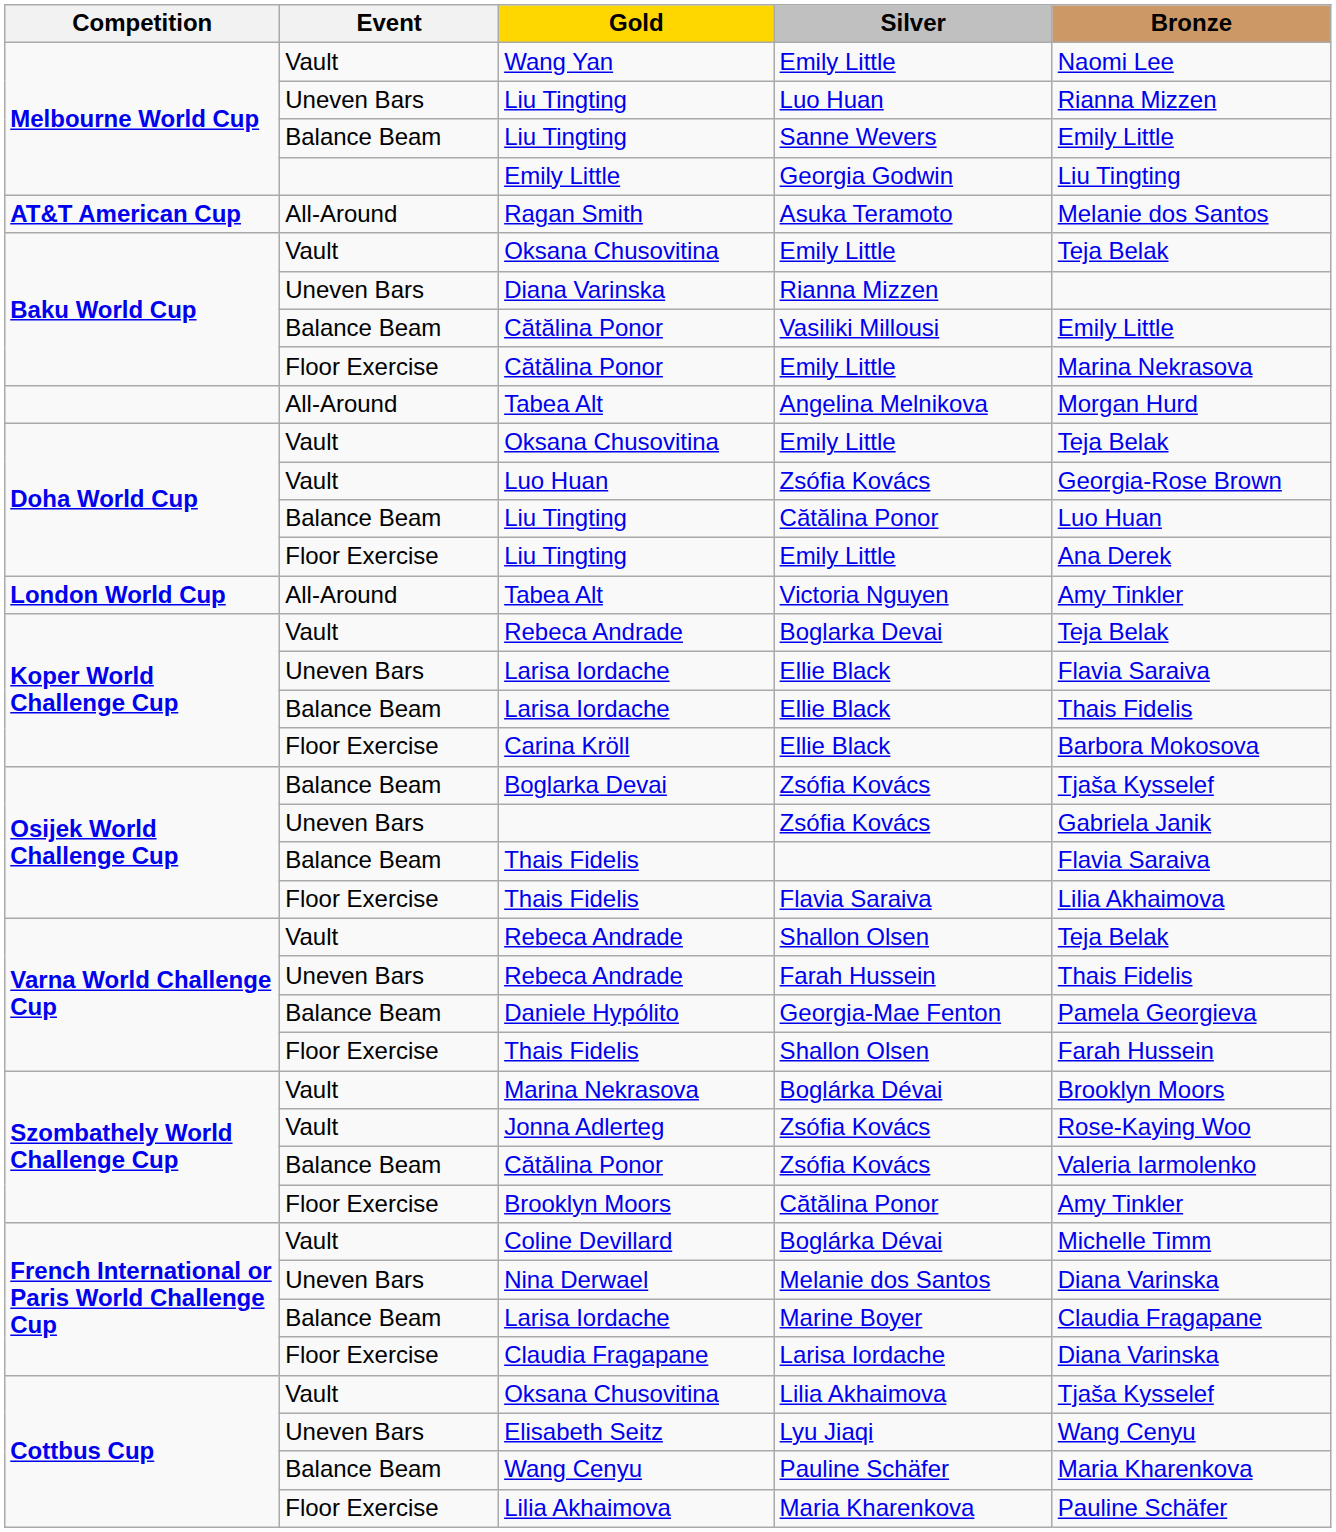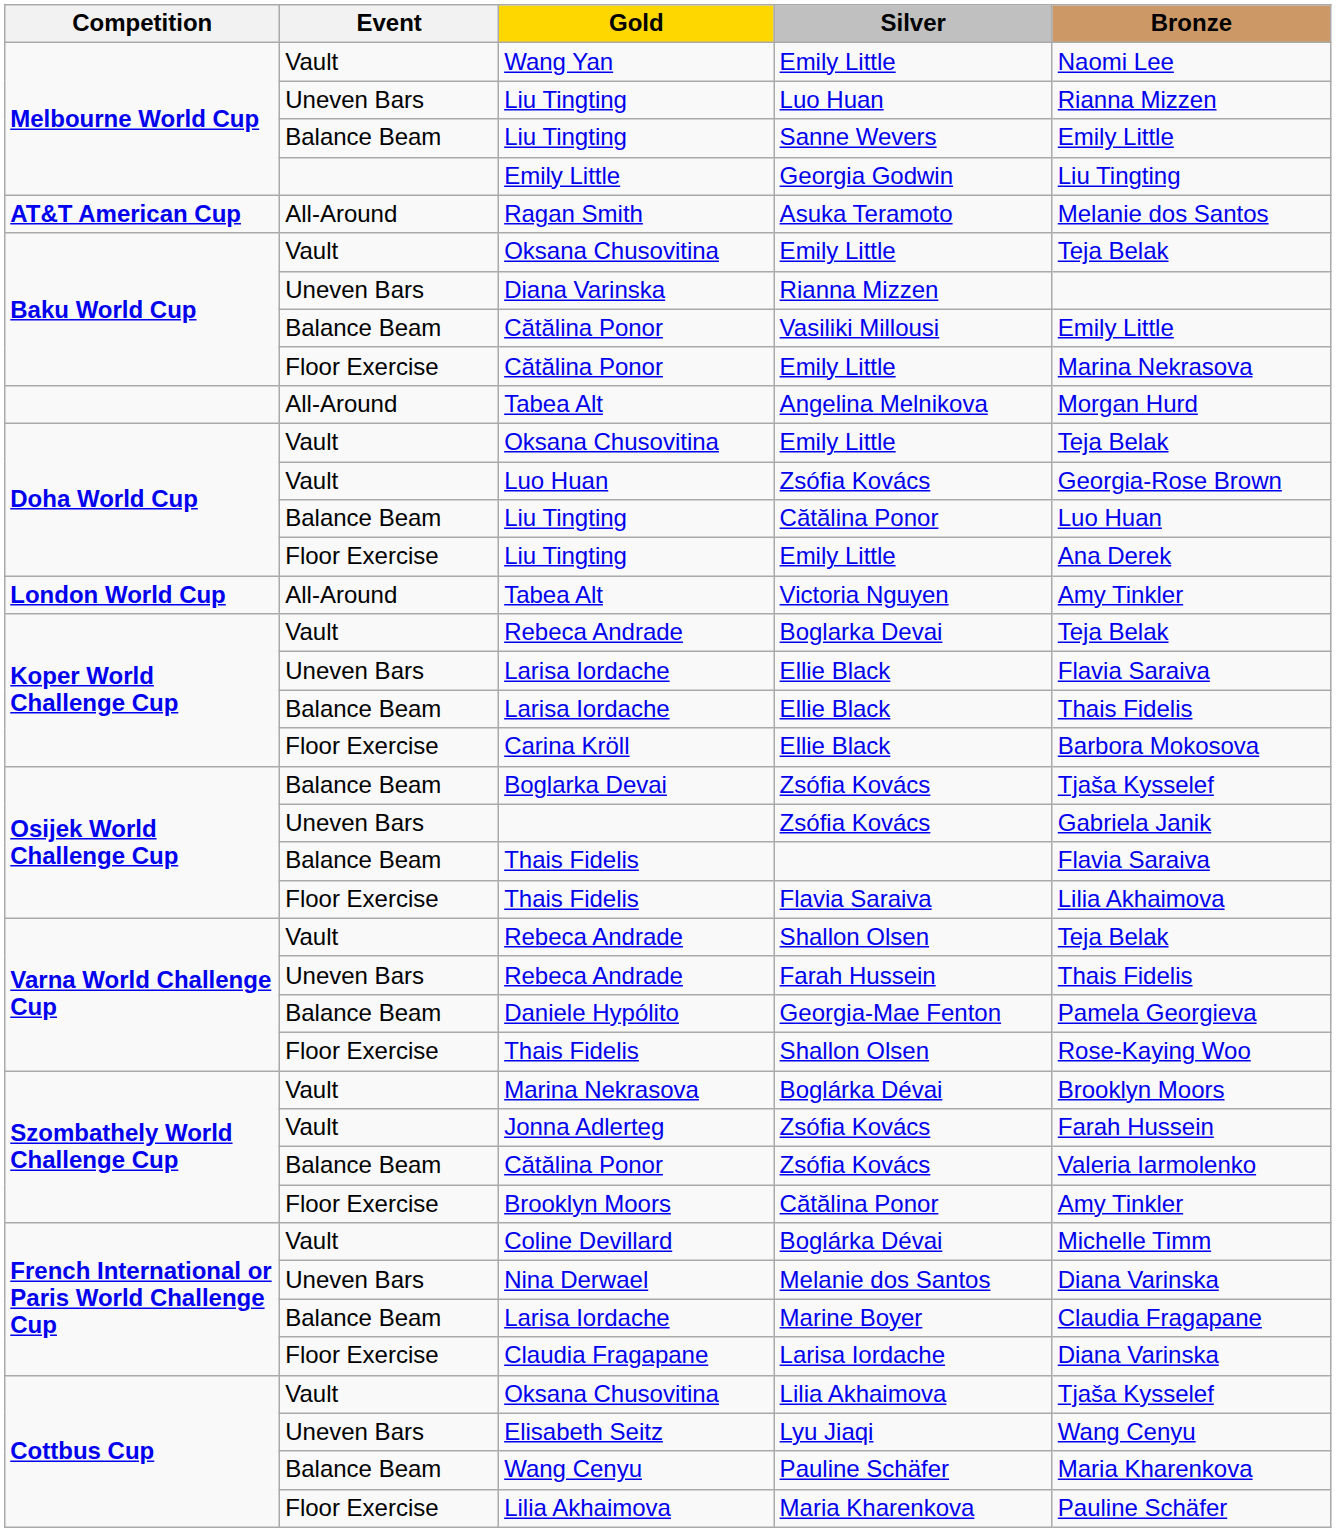 <table class="wikitable" style="width:70%;">
 <tr>
 <th style="text-align:center; width:5%;">Competition</th>
 <th style="text-align:center; width:5%;">Event</th>
 <td style="text-align:center; width:6%; background:gold;"><strong>Gold</strong></td>
 <td style="text-align:center; width:6%; background:silver;"><strong>Silver</strong></td>
 <td style="text-align:center; width:6%; background:#c96;"><strong>Bronze</strong></td>
 </tr>
 <tr>
 <td rowspan="4"><a href='#'><strong>Melbourne World Cup</strong></a></td>
 <td>Vault</td>
 <td> <a href='#'>Wang Yan</a></td>
 <td> <a href='#'>Emily Little</a></td>
 <td> <a href='#'>Naomi Lee</a></td>
 </tr>
 <tr>
 <td>Uneven Bars</td>
 <td> <a href='#'>Liu Tingting</a></td>
 <td> <a href='#'>Luo Huan</a></td>
 <td> <a href='#'>Rianna Mizzen</a></td>
 </tr>
 <tr>
 <td>Balance Beam</td>
 <td> <a href='#'>Liu Tingting</a></td>
 <td> <a href='#'>Sanne Wevers</a></td>
 <td> <a href='#'>Emily Little</a></td>
 </tr>
 <tr>
 <td></td>
 <td> <a href='#'>Emily Little</a></td>
 <td> <a href='#'>Georgia Godwin</a></td>
 <td> <a href='#'>Liu Tingting</a></td>
 </tr>
 <tr>
 <td><a href='#'><strong>AT&T American Cup</strong></a></td>
 <td>All-Around</td>
 <td> <a href='#'>Ragan Smith</a></td>
 <td> <a href='#'>Asuka Teramoto</a></td>
 <td> <a href='#'>Melanie dos Santos</a></td>
 </tr>
 <tr>
 <td rowspan="4"><a href='#'><strong>Baku World Cup</strong></a></td>
 <td>Vault</td>
 <td> <a href='#'>Oksana Chusovitina</a></td>
 <td> <a href='#'>Emily Little</a></td>
 <td> <a href='#'>Teja Belak</a></td>
 </tr>
 <tr>
 <td>Uneven Bars</td>
 <td> <a href='#'>Diana Varinska</a></td>
 <td> <a href='#'>Rianna Mizzen</a></td>
 <td></td>
 </tr>
 <tr>
 <td>Balance Beam</td>
 <td> <a href='#'>Cătălina Ponor</a></td>
 <td> <a href='#'>Vasiliki Millousi</a></td>
 <td> <a href='#'>Emily Little</a></td>
 </tr>
 <tr>
 <td>Floor Exercise</td>
 <td> <a href='#'>Cătălina Ponor</a></td>
 <td> <a href='#'>Emily Little</a></td>
 <td> <a href='#'>Marina Nekrasova</a></td>
 </tr>
 <tr>
 <td></td>
 <td>All-Around</td>
 <td> <a href='#'>Tabea Alt</a></td>
 <td> <a href='#'>Angelina Melnikova</a></td>
 <td> <a href='#'>Morgan Hurd</a></td>
 </tr>
 <tr>
 <td rowspan="4"><a href='#'><strong>Doha World Cup</strong></a></td>
 <td>Vault</td>
 <td> <a href='#'>Oksana Chusovitina</a></td>
 <td> <a href='#'>Emily Little</a></td>
 <td> <a href='#'>Teja Belak</a></td>
 </tr>
 <tr>
 <td>Vault</td>
 <td> <a href='#'>Luo Huan</a></td>
 <td> <a href='#'>Zsófia Kovács</a></td>
 <td> <a href='#'>Georgia-Rose Brown</a></td>
 </tr>
 <tr>
 <td>Balance Beam</td>
 <td> <a href='#'>Liu Tingting</a></td>
 <td> <a href='#'>Cătălina Ponor</a></td>
 <td> <a href='#'>Luo Huan</a></td>
 </tr>
 <tr>
 <td>Floor Exercise</td>
 <td> <a href='#'>Liu Tingting</a></td>
 <td> <a href='#'>Emily Little</a></td>
 <td> <a href='#'>Ana Derek</a></td>
 </tr>
 <tr>
 <td><a href='#'><strong>London World Cup</strong></a></td>
 <td>All-Around</td>
 <td> <a href='#'>Tabea Alt</a></td>
 <td> <a href='#'>Victoria Nguyen</a></td>
 <td> <a href='#'>Amy Tinkler</a></td>
 </tr>
 <tr>
 <td rowspan="4"><a href='#'><strong>Koper World Challenge Cup</strong></a></td>
 <td>Vault</td>
 <td> <a href='#'>Rebeca Andrade</a></td>
 <td> <a href='#'>Boglarka Devai</a></td>
 <td> <a href='#'>Teja Belak</a></td>
 </tr>
 <tr>
 <td>Uneven Bars</td>
 <td> <a href='#'>Larisa Iordache</a></td>
 <td> <a href='#'>Ellie Black</a></td>
 <td> <a href='#'>Flavia Saraiva</a></td>
 </tr>
 <tr>
 <td>Balance Beam</td>
 <td> <a href='#'>Larisa Iordache</a></td>
 <td> <a href='#'>Ellie Black</a></td>
 <td> <a href='#'>Thais Fidelis</a></td>
 </tr>
 <tr>
 <td>Floor Exercise</td>
 <td> <a href='#'>Carina Kröll</a></td>
 <td> <a href='#'>Ellie Black</a></td>
 <td> <a href='#'>Barbora Mokosova</a></td>
 </tr>
 <tr>
 <td rowspan="4"><a href='#'><strong>Osijek World Challenge Cup</strong></a></td>
 <td>Balance Beam</td>
 <td> <a href='#'>Boglarka Devai</a></td>
 <td> <a href='#'>Zsófia Kovács</a></td>
 <td> <a href='#'>Tjaša Kysselef</a></td>
 </tr>
 <tr>
 <td>Uneven Bars</td>
 <td></td>
 <td> <a href='#'>Zsófia Kovács</a></td>
 <td> <a href='#'>Gabriela Janik</a></td>
 </tr>
 <tr>
 <td>Balance Beam</td>
 <td> <a href='#'>Thais Fidelis</a></td>
 <td></td>
 <td> <a href='#'>Flavia Saraiva</a></td>
 </tr>
 <tr>
 <td>Floor Exercise</td>
 <td> <a href='#'>Thais Fidelis</a></td>
 <td> <a href='#'>Flavia Saraiva</a></td>
 <td> <a href='#'>Lilia Akhaimova</a></td>
 </tr>
 <tr>
 <td rowspan="4"><a href='#'><strong>Varna World Challenge Cup</strong></a></td>
 <td>Vault</td>
 <td> <a href='#'>Rebeca Andrade</a></td>
 <td> <a href='#'>Shallon Olsen</a></td>
 <td> <a href='#'>Teja Belak</a></td>
 </tr>
 <tr>
 <td>Uneven Bars</td>
 <td> <a href='#'>Rebeca Andrade</a></td>
 <td> <a href='#'>Farah Hussein</a></td>
 <td> <a href='#'>Thais Fidelis</a></td>
 </tr>
 <tr>
 <td>Balance Beam</td>
 <td> <a href='#'>Daniele Hypólito</a></td>
 <td> <a href='#'>Georgia-Mae Fenton</a></td>
 <td> <a href='#'>Pamela Georgieva</a></td>
 </tr>
 <tr>
 <td>Floor Exercise</td>
 <td> <a href='#'>Thais Fidelis</a></td>
 <td> <a href='#'>Shallon Olsen</a></td>
-<td> <a href='#'>Farah Hussein</a></td>
+<td> <a href='#'>Rose-Kaying Woo</a></td>
 </tr>
 <tr>
 <td rowspan="4"><a href='#'><strong>Szombathely World Challenge Cup</strong></a></td>
 <td>Vault</td>
 <td> <a href='#'>Marina Nekrasova</a></td>
 <td> <a href='#'>Boglárka Dévai</a></td>
 <td> <a href='#'>Brooklyn Moors</a></td>
 </tr>
 <tr>
 <td>Vault</td>
 <td> <a href='#'>Jonna Adlerteg</a></td>
 <td> <a href='#'>Zsófia Kovács</a></td>
-<td> <a href='#'>Rose-Kaying Woo</a></td>
+<td> <a href='#'>Farah Hussein</a></td>
 </tr>
 <tr>
 <td>Balance Beam</td>
 <td> <a href='#'>Cătălina Ponor</a></td>
 <td> <a href='#'>Zsófia Kovács</a></td>
 <td> <a href='#'>Valeria Iarmolenko</a></td>
 </tr>
 <tr>
 <td>Floor Exercise</td>
 <td> <a href='#'>Brooklyn Moors</a></td>
 <td> <a href='#'>Cătălina Ponor</a></td>
 <td> <a href='#'>Amy Tinkler</a></td>
 </tr>
 <tr>
 <td rowspan="4"><a href='#'><strong>French International or Paris World Challenge Cup</strong></a></td>
 <td>Vault</td>
 <td> <a href='#'>Coline Devillard</a></td>
 <td> <a href='#'>Boglárka Dévai</a></td>
 <td> <a href='#'>Michelle Timm</a></td>
 </tr>
 <tr>
 <td>Uneven Bars</td>
 <td> <a href='#'>Nina Derwael</a></td>
 <td> <a href='#'>Melanie dos Santos</a></td>
 <td> <a href='#'>Diana Varinska</a></td>
 </tr>
 <tr>
 <td>Balance Beam</td>
 <td> <a href='#'>Larisa Iordache</a></td>
 <td> <a href='#'>Marine Boyer</a></td>
 <td> <a href='#'>Claudia Fragapane</a></td>
 </tr>
 <tr>
 <td>Floor Exercise</td>
 <td> <a href='#'>Claudia Fragapane</a></td>
 <td> <a href='#'>Larisa Iordache</a></td>
 <td> <a href='#'>Diana Varinska</a></td>
 </tr>
 <tr>
 <td rowspan="4"><a href='#'><strong>Cottbus Cup</strong></a></td>
 <td>Vault</td>
 <td> <a href='#'>Oksana Chusovitina</a></td>
 <td> <a href='#'>Lilia Akhaimova</a></td>
 <td> <a href='#'>Tjaša Kysselef</a></td>
 </tr>
 <tr>
 <td>Uneven Bars</td>
 <td> <a href='#'>Elisabeth Seitz</a></td>
 <td> <a href='#'>Lyu Jiaqi</a></td>
 <td> <a href='#'>Wang Cenyu</a></td>
 </tr>
 <tr>
 <td>Balance Beam</td>
 <td> <a href='#'>Wang Cenyu</a></td>
 <td> <a href='#'>Pauline Schäfer</a></td>
 <td> <a href='#'>Maria Kharenkova</a></td>
 </tr>
 <tr>
 <td>Floor Exercise</td>
 <td> <a href='#'>Lilia Akhaimova</a></td>
 <td> <a href='#'>Maria Kharenkova</a></td>
 <td> <a href='#'>Pauline Schäfer</a></td>
 </tr>
 </table>
